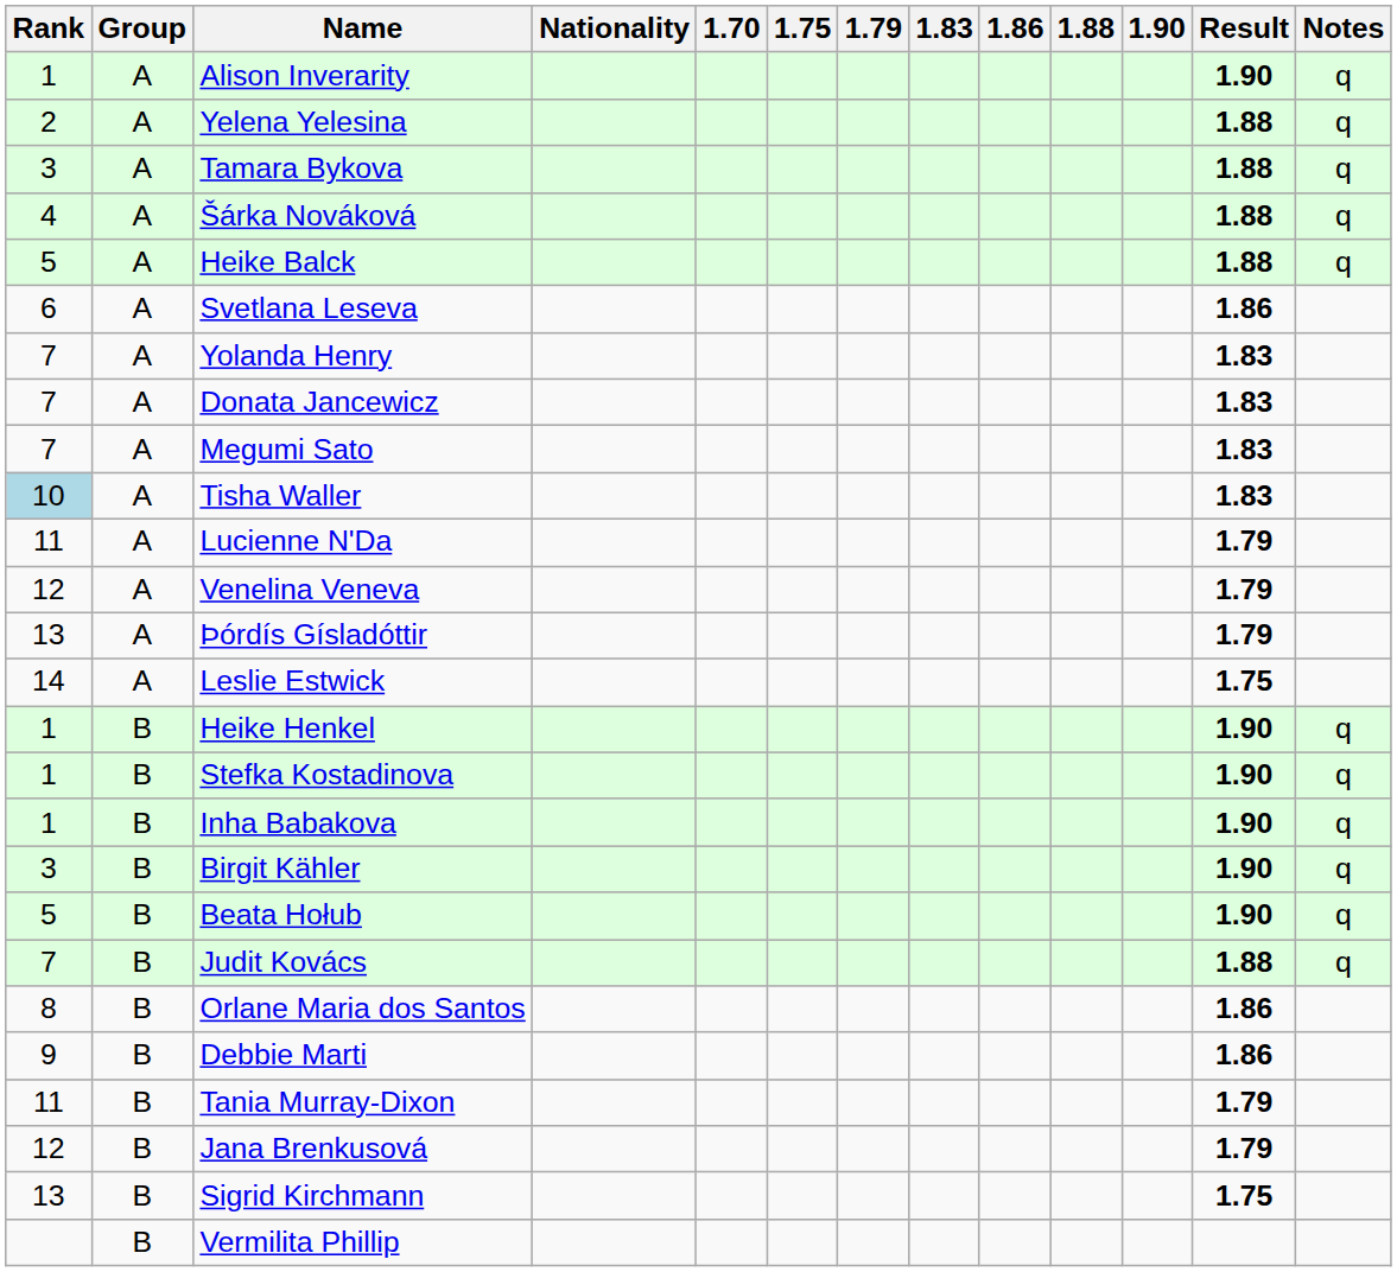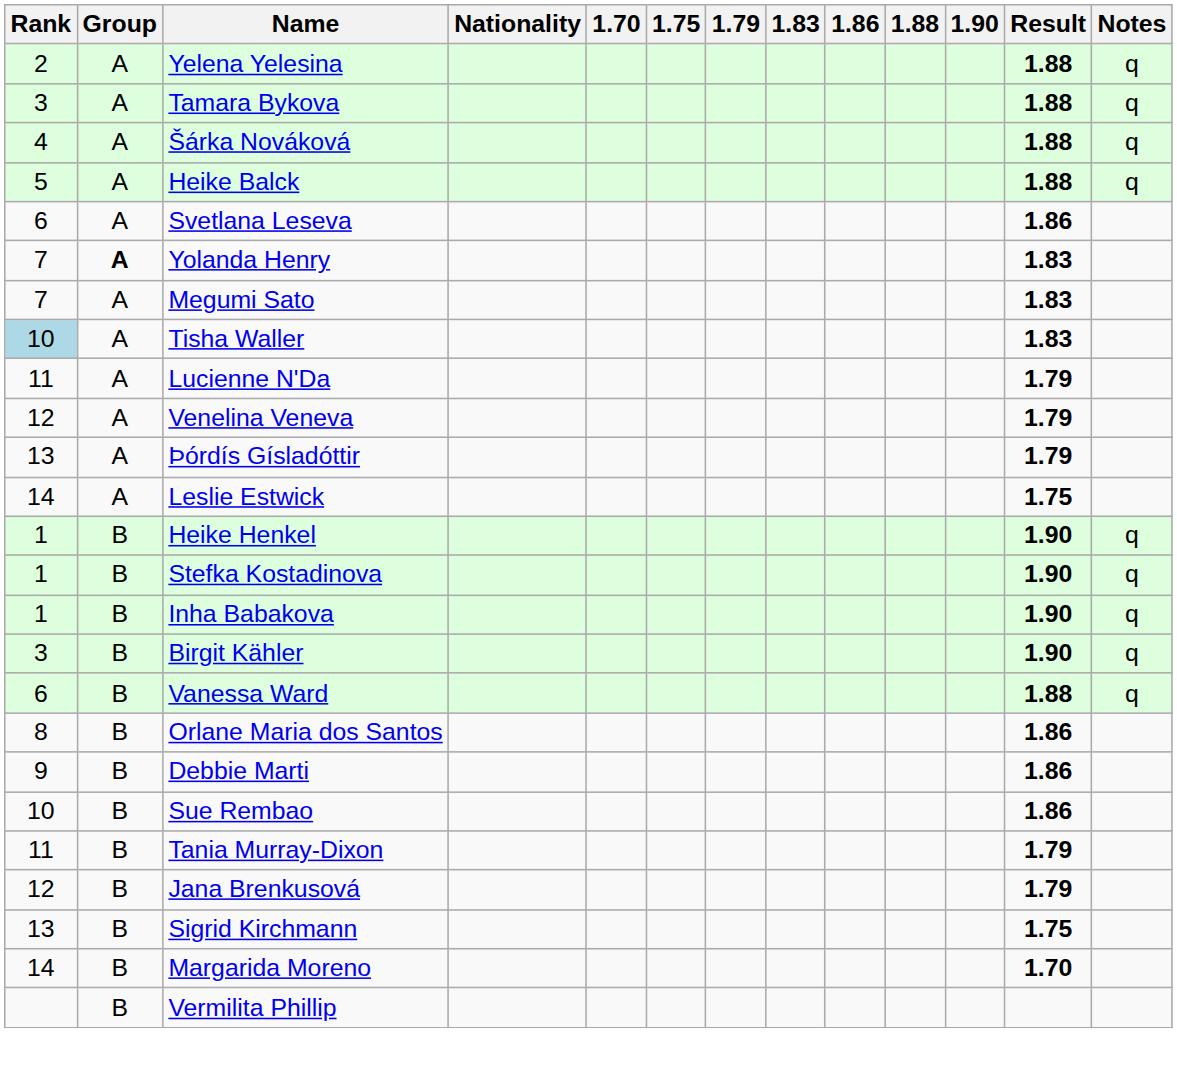 <table class="wikitable sortable" style="text-align:center">
 <tr>
 <th>Rank</th>
 <th>Group</th>
 <th>Name</th>
 <th>Nationality</th>
 <th>1.70</th>
 <th>1.75</th>
 <th>1.79</th>
 <th>1.83</th>
 <th>1.86</th>
 <th>1.88</th>
 <th>1.90</th>
 <th>Result</th>
 <th>Notes</th>
-</tr>
-<tr bgcolor=ddffdd>
-<td>1</td>
-<td>A</td>
-<td align=left><a href='#'>Alison Inverarity</a></td>
-<td align=left></td>
-<td></td>
-<td></td>
-<td></td>
-<td></td>
-<td></td>
-<td></td>
-<td></td>
-<td><strong>1.90</strong></td>
-<td>q</td>
 </tr>
 <tr bgcolor=ddffdd>
 <td>2</td>
 <td>A</td>
 <td align=left><a href='#'>Yelena Yelesina</a></td>
 <td align=left></td>
 <td></td>
 <td></td>
 <td></td>
 <td></td>
 <td></td>
 <td></td>
 <td></td>
 <td><strong>1.88</strong></td>
 <td>q</td>
 </tr>
 <tr bgcolor=ddffdd>
 <td>3</td>
 <td>A</td>
 <td align=left><a href='#'>Tamara Bykova</a></td>
 <td align=left></td>
 <td></td>
 <td></td>
 <td></td>
 <td></td>
 <td></td>
 <td></td>
 <td></td>
 <td><strong>1.88</strong></td>
 <td>q</td>
 </tr>
 <tr bgcolor=ddffdd>
 <td>4</td>
 <td>A</td>
 <td align=left><a href='#'>Šárka Nováková</a></td>
 <td align=left></td>
 <td></td>
 <td></td>
 <td></td>
 <td></td>
 <td></td>
 <td></td>
 <td></td>
 <td><strong>1.88</strong></td>
 <td>q</td>
 </tr>
 <tr bgcolor=ddffdd>
 <td>5</td>
 <td>A</td>
 <td align=left><a href='#'>Heike Balck</a></td>
 <td align=left></td>
 <td></td>
 <td></td>
 <td></td>
 <td></td>
 <td></td>
 <td></td>
 <td></td>
 <td><strong>1.88</strong></td>
 <td>q</td>
 </tr>
 <tr>
 <td>6</td>
 <td>A</td>
 <td align=left><a href='#'>Svetlana Leseva</a></td>
 <td align=left></td>
 <td></td>
 <td></td>
 <td></td>
 <td></td>
 <td></td>
 <td></td>
 <td></td>
 <td><strong>1.86</strong></td>
 <td></td>
 </tr>
 <tr>
 <td>7</td>
-<td>A</td>
+<td><strong>A</strong></td>
 <td align=left><a href='#'>Yolanda Henry</a></td>
-<td align=left></td>
-<td></td>
-<td></td>
-<td></td>
-<td></td>
-<td></td>
-<td></td>
-<td></td>
-<td><strong>1.83</strong></td>
-<td></td>
-</tr>
-<tr>
-<td>7</td>
-<td>A</td>
-<td align=left><a href='#'>Donata Jancewicz</a></td>
 <td align=left></td>
 <td></td>
 <td></td>
 <td></td>
 <td></td>
 <td></td>
 <td></td>
 <td></td>
 <td><strong>1.83</strong></td>
 <td></td>
 </tr>
 <tr>
 <td>7</td>
 <td>A</td>
 <td align=left><a href='#'>Megumi Sato</a></td>
 <td align=left></td>
 <td></td>
 <td></td>
 <td></td>
 <td></td>
 <td></td>
 <td></td>
 <td></td>
 <td><strong>1.83</strong></td>
 <td></td>
 </tr>
 <tr>
 <td style="background: lightblue;">10</td>
 <td>A</td>
 <td align=left><a href='#'>Tisha Waller</a></td>
 <td align=left></td>
 <td></td>
 <td></td>
 <td></td>
 <td></td>
 <td></td>
 <td></td>
 <td></td>
 <td><strong>1.83</strong></td>
 <td></td>
 </tr>
 <tr>
 <td>11</td>
 <td>A</td>
 <td align=left><a href='#'>Lucienne N'Da</a></td>
 <td align=left></td>
 <td></td>
 <td></td>
 <td></td>
 <td></td>
 <td></td>
 <td></td>
 <td></td>
 <td><strong>1.79</strong></td>
 <td></td>
 </tr>
 <tr>
 <td>12</td>
 <td>A</td>
 <td align=left><a href='#'>Venelina Veneva</a></td>
 <td align=left></td>
 <td></td>
 <td></td>
 <td></td>
 <td></td>
 <td></td>
 <td></td>
 <td></td>
 <td><strong>1.79</strong></td>
 <td></td>
 </tr>
 <tr>
 <td>13</td>
 <td>A</td>
 <td align=left><a href='#'>Þórdís Gísladóttir</a></td>
 <td align=left></td>
 <td></td>
 <td></td>
 <td></td>
 <td></td>
 <td></td>
 <td></td>
 <td></td>
 <td><strong>1.79</strong></td>
 <td></td>
 </tr>
 <tr>
 <td>14</td>
 <td>A</td>
 <td align=left><a href='#'>Leslie Estwick</a></td>
 <td align=left></td>
 <td></td>
 <td></td>
 <td></td>
 <td></td>
 <td></td>
 <td></td>
 <td></td>
 <td><strong>1.75</strong></td>
 <td></td>
 </tr>
 <tr bgcolor=ddffdd>
 <td>1</td>
 <td>B</td>
 <td align=left><a href='#'>Heike Henkel</a></td>
 <td align=left></td>
 <td></td>
 <td></td>
 <td></td>
 <td></td>
 <td></td>
 <td></td>
 <td></td>
 <td><strong>1.90</strong></td>
 <td>q</td>
 </tr>
 <tr bgcolor=ddffdd>
 <td>1</td>
 <td>B</td>
 <td align=left><a href='#'>Stefka Kostadinova</a></td>
 <td align=left></td>
 <td></td>
 <td></td>
 <td></td>
 <td></td>
 <td></td>
 <td></td>
 <td></td>
 <td><strong>1.90</strong></td>
 <td>q</td>
 </tr>
 <tr bgcolor=ddffdd>
 <td>1</td>
 <td>B</td>
 <td align=left><a href='#'>Inha Babakova</a></td>
 <td align=left></td>
 <td></td>
 <td></td>
 <td></td>
 <td></td>
 <td></td>
 <td></td>
 <td></td>
 <td><strong>1.90</strong></td>
 <td>q</td>
 </tr>
 <tr bgcolor=ddffdd>
 <td>3</td>
 <td>B</td>
 <td align=left><a href='#'>Birgit Kähler</a></td>
 <td align=left></td>
 <td></td>
 <td></td>
 <td></td>
 <td></td>
 <td></td>
 <td></td>
 <td></td>
 <td><strong>1.90</strong></td>
 <td>q</td>
 </tr>
 <tr bgcolor=ddffdd>
-<td>5</td>
+<td>6</td>
 <td>B</td>
-<td align=left><a href='#'>Beata Hołub</a></td>
-<td align=left></td>
-<td></td>
-<td></td>
-<td></td>
-<td></td>
-<td></td>
-<td></td>
-<td></td>
-<td><strong>1.90</strong></td>
-<td>q</td>
-</tr>
-<tr bgcolor=ddffdd>
-<td>7</td>
-<td>B</td>
-<td align=left><a href='#'>Judit Kovács</a></td>
+<td align=left><a href='#'>Vanessa Ward</a></td>
 <td align=left></td>
 <td></td>
 <td></td>
 <td></td>
 <td></td>
 <td></td>
 <td></td>
 <td></td>
 <td><strong>1.88</strong></td>
 <td>q</td>
 </tr>
 <tr>
 <td>8</td>
 <td>B</td>
 <td align=left><a href='#'>Orlane Maria dos Santos</a></td>
 <td align=left></td>
 <td></td>
 <td></td>
 <td></td>
 <td></td>
 <td></td>
 <td></td>
 <td></td>
 <td><strong>1.86</strong></td>
 <td></td>
 </tr>
 <tr>
 <td>9</td>
 <td>B</td>
 <td align=left><a href='#'>Debbie Marti</a></td>
+<td align=left></td>
+<td></td>
+<td></td>
+<td></td>
+<td></td>
+<td></td>
+<td></td>
+<td></td>
+<td><strong>1.86</strong></td>
+<td></td>
+</tr>
+<tr>
+<td>10</td>
+<td>B</td>
+<td align=left><a href='#'>Sue Rembao</a></td>
 <td align=left></td>
 <td></td>
 <td></td>
 <td></td>
 <td></td>
 <td></td>
 <td></td>
 <td></td>
 <td><strong>1.86</strong></td>
 <td></td>
 </tr>
 <tr>
 <td>11</td>
 <td>B</td>
 <td align=left><a href='#'>Tania Murray-Dixon</a></td>
 <td align=left></td>
 <td></td>
 <td></td>
 <td></td>
 <td></td>
 <td></td>
 <td></td>
 <td></td>
 <td><strong>1.79</strong></td>
 <td></td>
 </tr>
 <tr>
 <td>12</td>
 <td>B</td>
 <td align=left><a href='#'>Jana Brenkusová</a></td>
 <td align=left></td>
 <td></td>
 <td></td>
 <td></td>
 <td></td>
 <td></td>
 <td></td>
 <td></td>
 <td><strong>1.79</strong></td>
 <td></td>
 </tr>
 <tr>
 <td>13</td>
 <td>B</td>
 <td align=left><a href='#'>Sigrid Kirchmann</a></td>
 <td align=left></td>
 <td></td>
 <td></td>
 <td></td>
 <td></td>
 <td></td>
 <td></td>
 <td></td>
 <td><strong>1.75</strong></td>
 <td></td>
 </tr>
 <tr>
+<td>14</td>
+<td>B</td>
+<td align=left><a href='#'>Margarida Moreno</a></td>
+<td align=left></td>
+<td></td>
+<td></td>
+<td></td>
+<td></td>
+<td></td>
+<td></td>
+<td></td>
+<td><strong>1.70</strong></td>
+<td></td>
+</tr>
+<tr>
 <td></td>
 <td>B</td>
 <td align=left><a href='#'>Vermilita Phillip</a></td>
 <td align=left></td>
 <td></td>
 <td></td>
 <td></td>
 <td></td>
 <td></td>
 <td></td>
 <td></td>
 <td><strong></strong></td>
 <td></td>
 </tr>
 </table>
